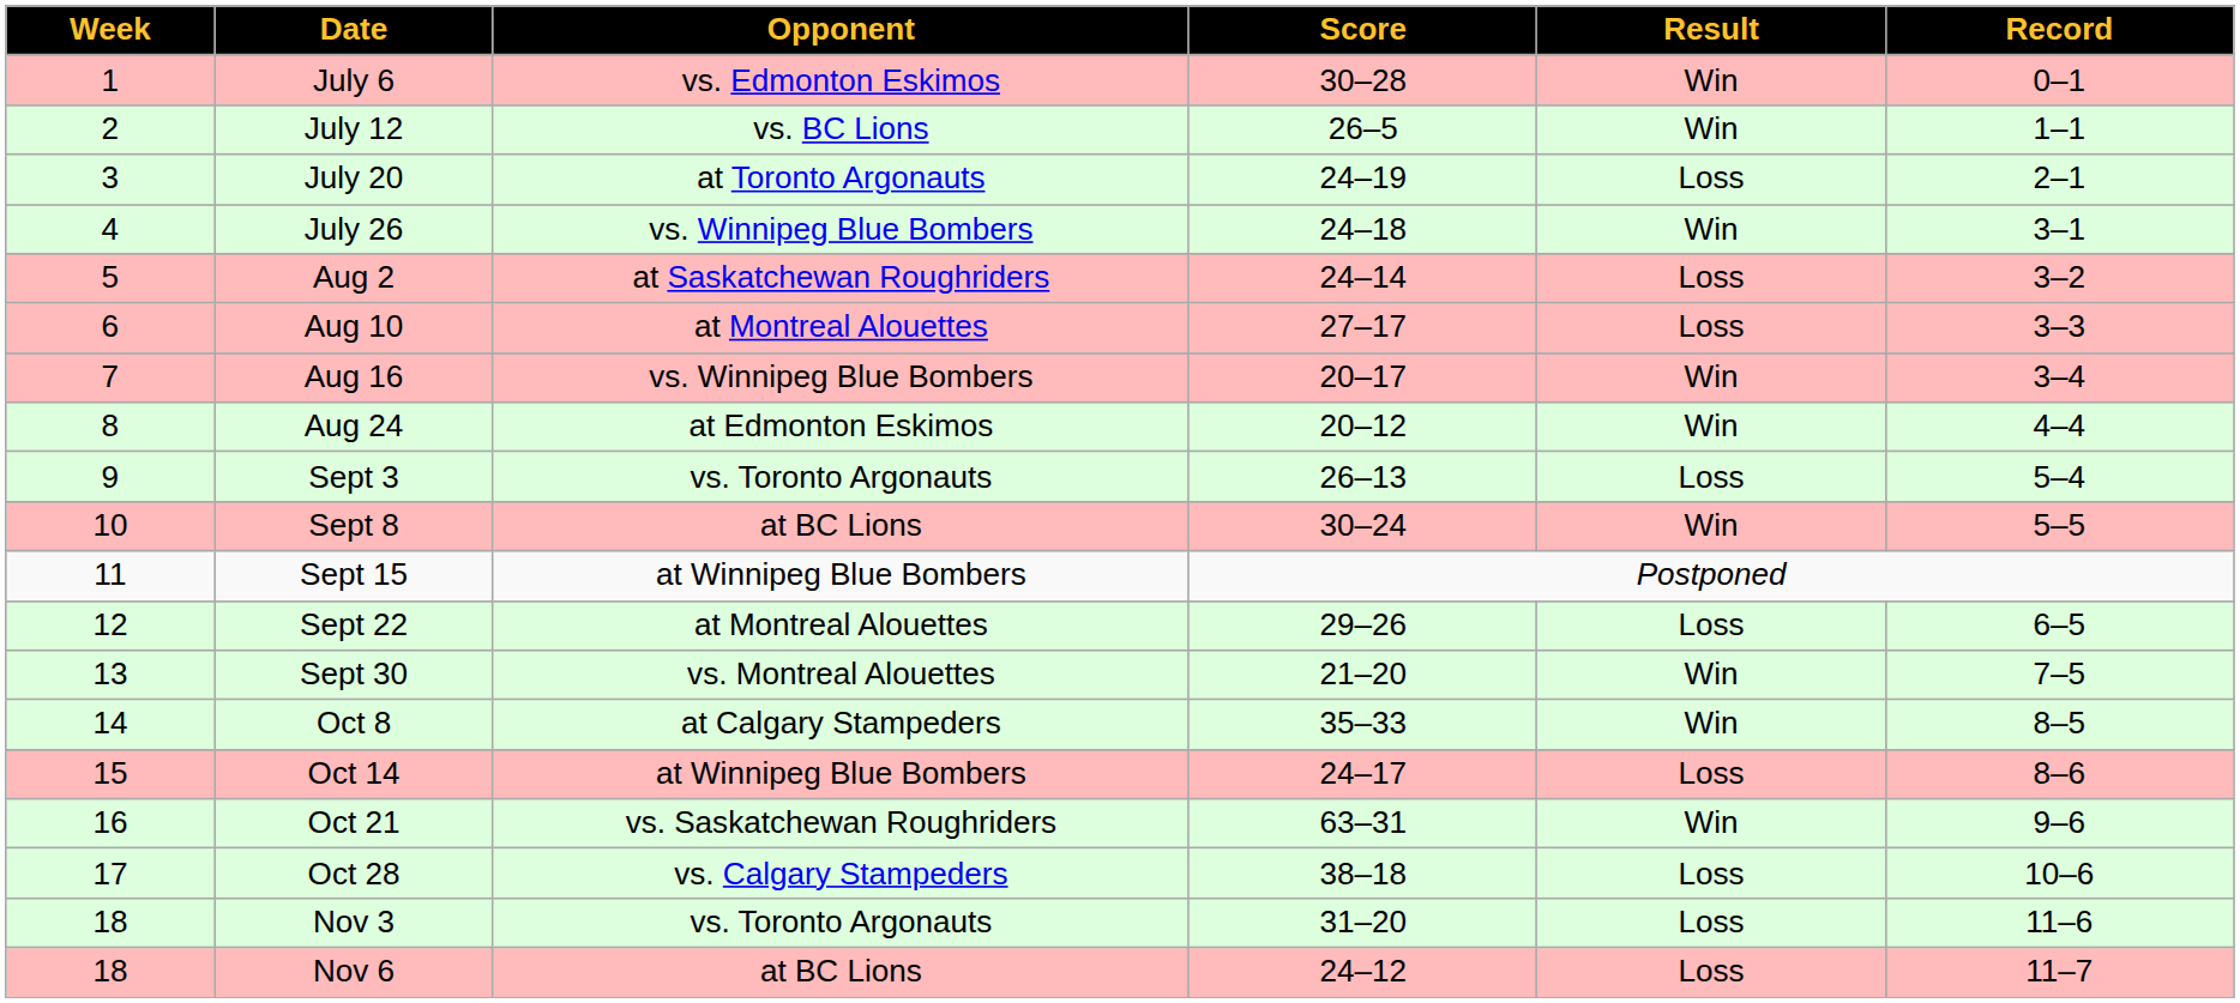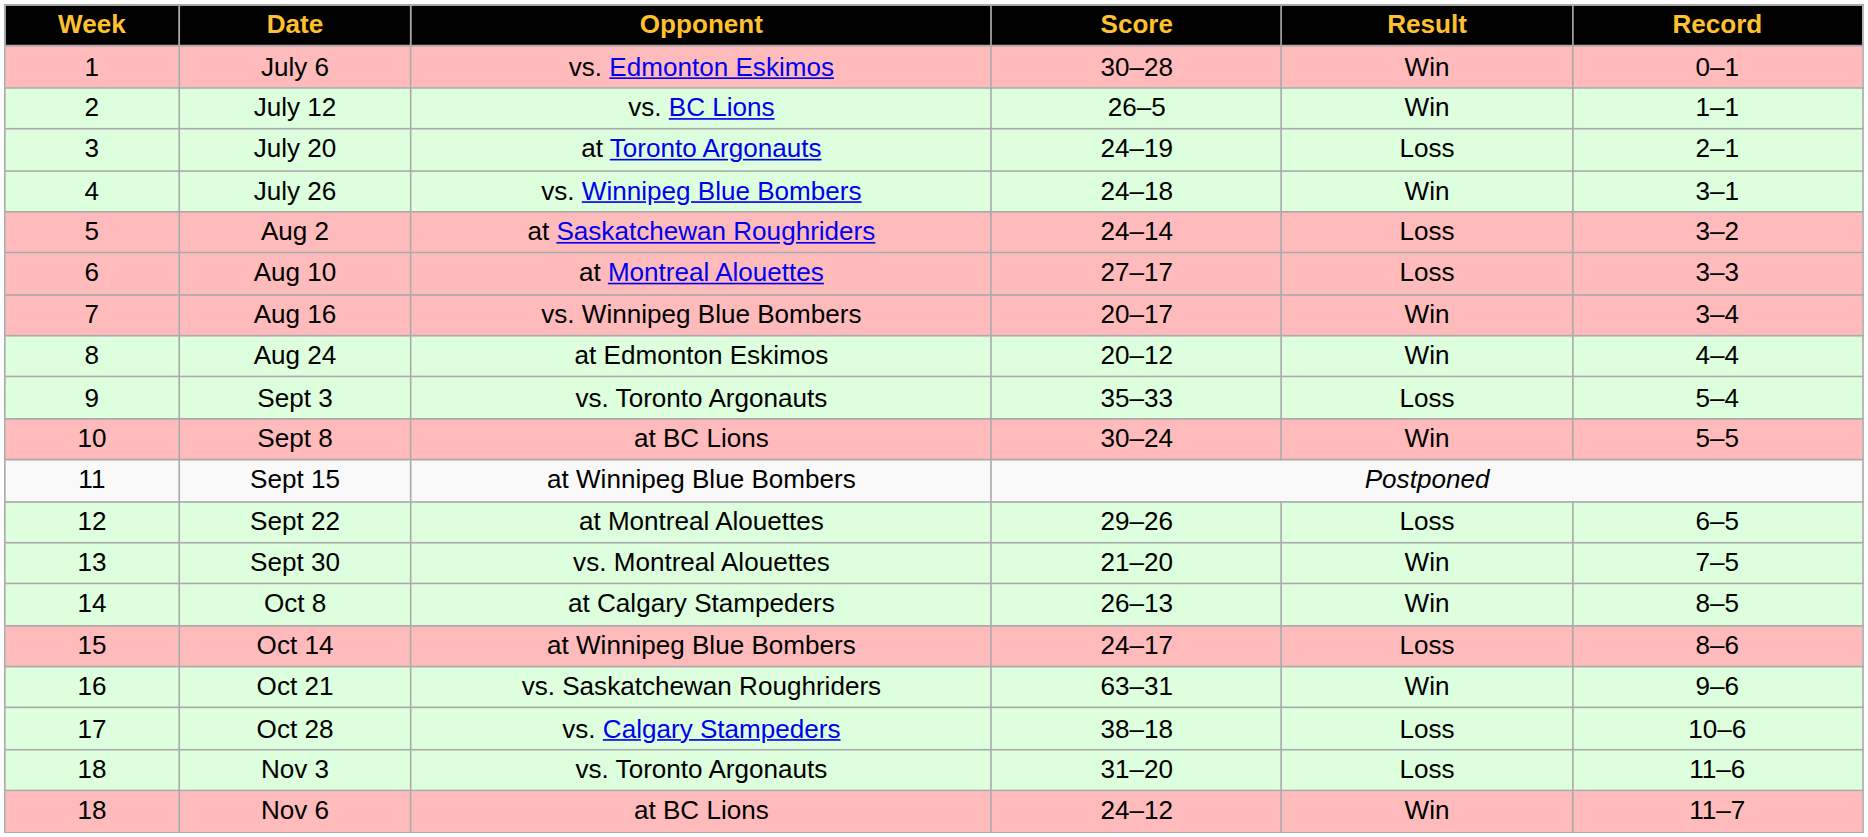 <table class="wikitable sortable">
 <tr>
 <th style="background:black;color:#FFC12D;"  width="6%">Week</th>
 <th style="background:black;color:#FFC12D;"  width="8%">Date</th>
 <th style="background:black;color:#FFC12D;"  width="20%">Opponent</th>
 <th style="background:black;color:#FFC12D;"  width="10%">Score</th>
 <th style="background:black;color:#FFC12D;"  width="10%">Result</th>
 <th style="background:black;color:#FFC12D;"  width="10%">Record</th>
 </tr>
 <tr align="center" bgcolor="#ffbbbb">
 <td>1</td>
 <td>July 6</td>
 <td>vs. <a href='#'>Edmonton Eskimos</a></td>
 <td>30–28</td>
 <td>Win</td>
 <td>0–1</td>
 </tr>
 <tr align="center" bgcolor="#ddffdd">
 <td>2</td>
 <td>July 12</td>
 <td>vs. <a href='#'>BC Lions</a></td>
 <td>26–5</td>
 <td>Win</td>
 <td>1–1</td>
 </tr>
 <tr align="center" bgcolor="#ddffdd">
 <td>3</td>
 <td>July 20</td>
 <td>at <a href='#'>Toronto Argonauts</a></td>
 <td>24–19</td>
 <td>Loss</td>
 <td>2–1</td>
 </tr>
 <tr align="center" bgcolor="#ddffdd">
 <td>4</td>
 <td>July 26</td>
 <td>vs. <a href='#'>Winnipeg Blue Bombers</a></td>
 <td>24–18</td>
 <td>Win</td>
 <td>3–1</td>
 </tr>
 <tr align="center" bgcolor="#ffbbbb">
 <td>5</td>
 <td>Aug 2</td>
 <td>at <a href='#'>Saskatchewan Roughriders</a></td>
 <td>24–14</td>
 <td>Loss</td>
 <td>3–2</td>
 </tr>
 <tr align="center" bgcolor="#ffbbbb">
 <td>6</td>
 <td>Aug 10</td>
 <td>at <a href='#'>Montreal Alouettes</a></td>
 <td>27–17</td>
 <td>Loss</td>
 <td>3–3</td>
 </tr>
 <tr align="center" bgcolor="#ffbbbb">
 <td>7</td>
 <td>Aug 16</td>
 <td>vs. Winnipeg Blue Bombers</td>
 <td>20–17</td>
 <td>Win</td>
 <td>3–4</td>
 </tr>
 <tr align="center" bgcolor="#ddffdd">
 <td>8</td>
 <td>Aug 24</td>
 <td>at Edmonton Eskimos</td>
 <td>20–12</td>
 <td>Win</td>
 <td>4–4</td>
 </tr>
 <tr align="center" bgcolor="#ddffdd">
 <td>9</td>
 <td>Sept 3</td>
 <td>vs. Toronto Argonauts</td>
-<td>26–13</td>
+<td>35–33</td>
 <td>Loss</td>
 <td>5–4</td>
 </tr>
 <tr align="center" bgcolor="#ffbbbb">
 <td>10</td>
 <td>Sept 8</td>
 <td>at BC Lions</td>
 <td>30–24</td>
 <td>Win</td>
 <td>5–5</td>
 </tr>
 <tr align="center">
 <td>11</td>
 <td>Sept 15</td>
 <td>at Winnipeg Blue Bombers</td>
 <td colSpan=3 align="center"><em>Postponed</em></td>
 </tr>
 <tr align="center" bgcolor="#ddffdd">
 <td>12</td>
 <td>Sept 22</td>
 <td>at Montreal Alouettes</td>
 <td>29–26</td>
 <td>Loss</td>
 <td>6–5</td>
 </tr>
 <tr align="center" bgcolor="#ddffdd">
 <td>13</td>
 <td>Sept 30</td>
 <td>vs. Montreal Alouettes</td>
 <td>21–20</td>
 <td>Win</td>
 <td>7–5</td>
 </tr>
 <tr align="center" bgcolor="#ddffdd">
 <td>14</td>
 <td>Oct 8</td>
 <td>at Calgary Stampeders</td>
-<td>35–33</td>
+<td>26–13</td>
 <td>Win</td>
 <td>8–5</td>
 </tr>
 <tr align="center" bgcolor="#ffbbbb">
 <td>15</td>
 <td>Oct 14</td>
 <td>at Winnipeg Blue Bombers</td>
 <td>24–17</td>
 <td>Loss</td>
 <td>8–6</td>
 </tr>
 <tr align="center" bgcolor="#ddffdd">
 <td>16</td>
 <td>Oct 21</td>
 <td>vs. Saskatchewan Roughriders</td>
 <td>63–31</td>
 <td>Win</td>
 <td>9–6</td>
 </tr>
 <tr align="center" bgcolor="#ddffdd">
 <td>17</td>
 <td>Oct 28</td>
 <td>vs. <a href='#'>Calgary Stampeders</a></td>
 <td>38–18</td>
 <td>Loss</td>
 <td>10–6</td>
 </tr>
 <tr align="center" bgcolor="#ddffdd">
 <td>18</td>
 <td>Nov 3</td>
 <td>vs. Toronto Argonauts</td>
 <td>31–20</td>
 <td>Loss</td>
 <td>11–6</td>
 </tr>
 <tr align="center" bgcolor="#ffbbbb">
 <td>18</td>
 <td>Nov 6</td>
 <td>at BC Lions</td>
 <td>24–12</td>
-<td>Loss</td>
+<td>Win</td>
 <td>11–7</td>
 </tr>
 </table>
